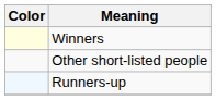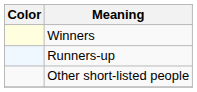 <table class="wikitable">
 <tr>
 <th>Color</th>
 <th>Meaning</th>
 </tr>
 <tr>
 <td style="background:lightyellow"></td>
 <td>Winners</td>
 </tr>
 <tr>
+<td style="background-color:#F0F8FF"></td>
+<td>Runners-up</td>
+</tr>
+<tr>
 <td style="background-color:transparent"></td>
 <td>Other short-listed people</td>
 </tr>
 <tr>
-<td style="background-color:#F0F8FF"></td>
-<td>Runners-up</td>
-</tr>
-<tr>
 </tr>
 </table>
